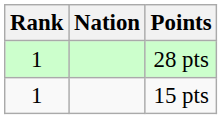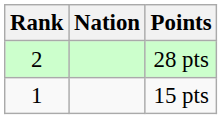 <table class="wikitable sortable" style="text-align:center">
 <tr>
 <th>Rank</th>
 <th>Nation</th>
 <th>Points</th>
 </tr>
 <tr style="background-color:#ccffcc">
-<td>1</td>
+<td>2</td>
 <td align=left></td>
 <td>28 pts</td>
 </tr>
 <tr>
 <td>1</td>
 <td align=left></td>
 <td>15 pts</td>
 </tr>
 </table>
